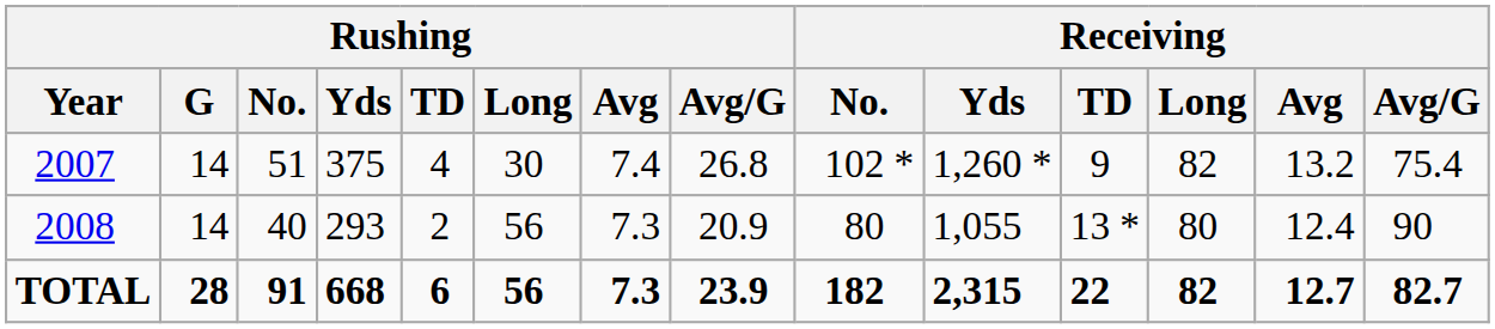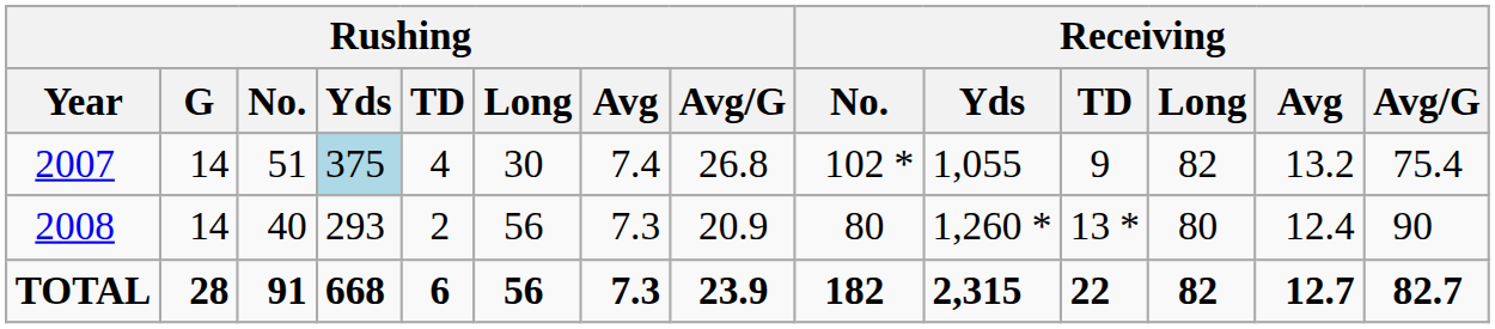 <table class="wikitable" style="white-space:nowrap;">
 <tr>
 <th colspan="8">Rushing</th>
 <th colspan="6">Receiving</th>
 </tr>
 <tr>
 <th>Year</th>
 <th>G</th>
 <th>No.</th>
 <th>Yds</th>
 <th>TD</th>
 <th>Long</th>
 <th>Avg</th>
 <th>Avg/G</th>
 <th>No.</th>
 <th>Yds</th>
 <th>TD</th>
 <th>Long</th>
 <th>Avg</th>
 <th>Avg/G</th>
 </tr>
 <tr>
 <td>  <a href='#'>2007</a></td>
 <td>  14</td>
 <td>  51</td>
-<td>375</td>
+<td style="background: lightblue;">375</td>
 <td>  4</td>
 <td>  30</td>
 <td>  7.4</td>
 <td>  26.8</td>
 <td>  102 *</td>
-<td>1,260 *</td>
+<td>1,055</td>
 <td>  9</td>
 <td>  82</td>
 <td>  13.2</td>
 <td>  75.4</td>
 </tr>
 <tr>
 <td>  <a href='#'>2008</a></td>
 <td>  14</td>
 <td>  40</td>
 <td>293</td>
 <td>  2</td>
 <td>  56</td>
 <td>  7.3</td>
 <td>  20.9</td>
 <td>    80</td>
-<td>1,055</td>
+<td>1,260 *</td>
 <td>13 *</td>
 <td>  80</td>
 <td>  12.4</td>
 <td>  90</td>
 </tr>
 <tr>
 <td><strong>TOTAL</strong></td>
 <td>  <strong>28</strong></td>
 <td>  <strong>91</strong></td>
 <td><strong>668</strong></td>
 <td>  <strong>6</strong></td>
 <td>  <strong>56</strong></td>
 <td>  <strong>7.3</strong></td>
 <td>  <strong>23.9</strong></td>
 <td>  <strong>182</strong></td>
 <td><strong>2,315</strong></td>
 <td><strong>22</strong></td>
 <td>  <strong>82</strong></td>
 <td>  <strong>12.7</strong></td>
 <td>  <strong>82.7</strong></td>
 </tr>
 </table>
